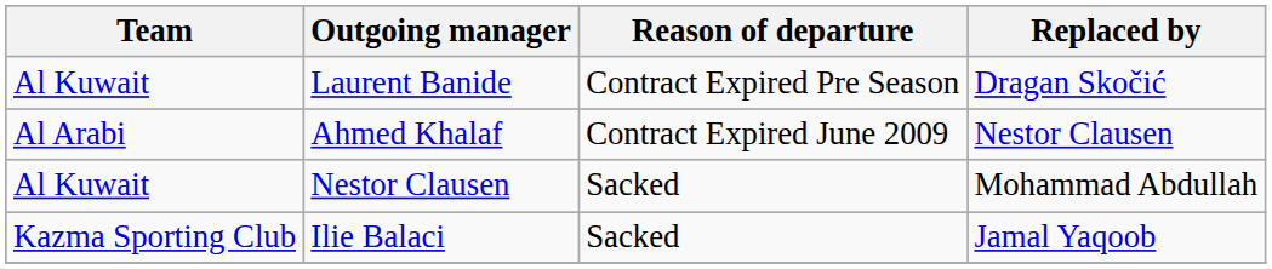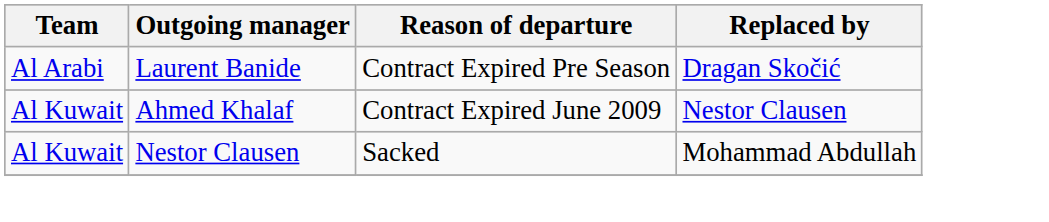 <table class="wikitable">
 <tr>
 <th>Team</th>
 <th>Outgoing manager</th>
 <th>Reason of departure</th>
 <th>Replaced by</th>
 </tr>
 <tr>
-<td><a href='#'>Al Kuwait</a></td>
+<td><a href='#'>Al Arabi</a></td>
 <td> <a href='#'>Laurent Banide</a></td>
 <td>Contract Expired Pre Season</td>
 <td> <a href='#'>Dragan Skočić</a></td>
 </tr>
 <tr>
-<td><a href='#'>Al Arabi</a></td>
+<td><a href='#'>Al Kuwait</a></td>
 <td> <a href='#'>Ahmed Khalaf</a></td>
 <td>Contract Expired June 2009</td>
 <td> <a href='#'>Nestor Clausen</a></td>
 </tr>
 <tr>
 <td><a href='#'>Al Kuwait</a></td>
 <td> <a href='#'>Nestor Clausen</a></td>
 <td>Sacked </td>
 <td> Mohammad Abdullah</td>
 </tr>
 <tr>
-<td><a href='#'>Kazma Sporting Club</a></td>
-<td> <a href='#'>Ilie Balaci</a></td>
-<td>Sacked</td>
-<td> <a href='#'>Jamal Yaqoob</a></td>
-</tr>
-<tr>
 </tr>
 </table>
